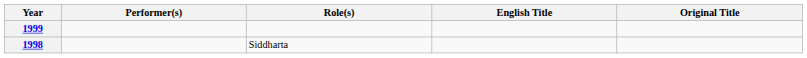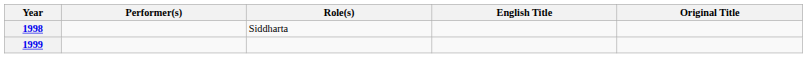 <table class="wikitable plainrowheaders">
 <tr>
 <th scope="col" style="width:3%;">Year</th>
 <th scope="col" style="width:10%;">Performer(s)</th>
 <th scope="col" style="width:10%;">Role(s)</th>
 <th scope="col" style="width:10%;">English Title</th>
 <th scope="col" style="width:10%;">Original Title</th>
 </tr>
 <tr>
+<th><a href='#'>1998</a></th>
+<td></td>
+<td>Siddharta</td>
+<td></td>
+<td></td>
+</tr>
+<tr>
 <th><a href='#'>1999</a></th>
 <td></td>
 <td></td>
 <td></td>
 <td></td>
 </tr>
-<tr>
-<th><a href='#'>1998</a></th>
-<td></td>
-<td>Siddharta</td>
-<td></td>
-<td></td>
-</tr>
 </table>
